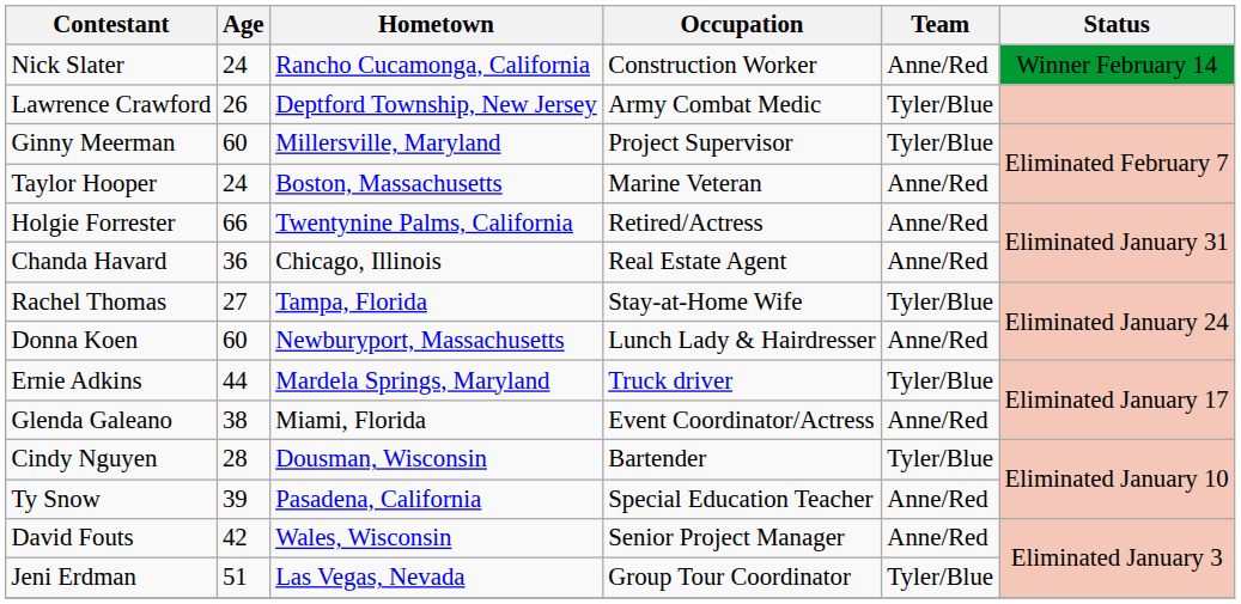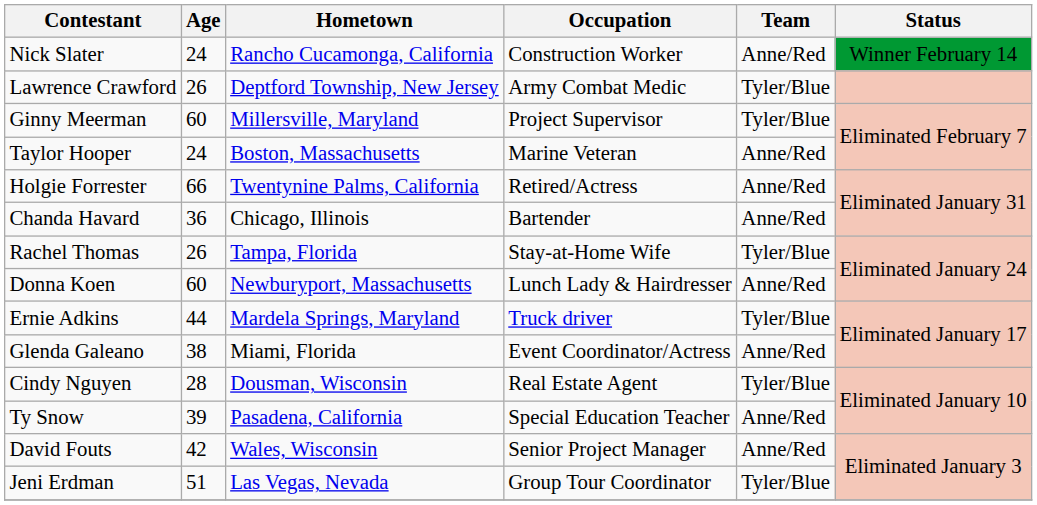 <table class="wikitable"  style="border-collapse:collapse;">
 <tr>
 <th>Contestant</th>
 <th>Age</th>
 <th>Hometown</th>
 <th>Occupation</th>
 <th>Team</th>
 <th>Status</th>
 </tr>
 <tr>
 <td>Nick Slater</td>
 <td>24</td>
 <td><a href='#'>Rancho Cucamonga, California</a></td>
 <td>Construction Worker</td>
 <td>Anne/Red</td>
 <td style="background:#093; text-align:center;"><span>Winner February 14</span></td>
 </tr>
 <tr>
 <td>Lawrence Crawford</td>
 <td>26</td>
 <td><a href='#'>Deptford Township, New Jersey</a></td>
 <td>Army Combat Medic</td>
 <td>Tyler/Blue</td>
 <td style="background:#f4c7b8; text-align:center;"></td>
 </tr>
 <tr>
 <td>Ginny Meerman</td>
 <td>60</td>
 <td><a href='#'>Millersville, Maryland</a></td>
 <td>Project Supervisor</td>
 <td>Tyler/Blue</td>
 <td rowspan=2 style="background:#f4c7b8; text-align:center;">Eliminated February 7</td>
 </tr>
 <tr>
 <td>Taylor Hooper</td>
 <td>24</td>
 <td><a href='#'>Boston, Massachusetts</a></td>
 <td>Marine Veteran</td>
 <td>Anne/Red</td>
 </tr>
 <tr>
 <td>Holgie Forrester</td>
 <td>66</td>
 <td><a href='#'>Twentynine Palms, California</a></td>
 <td>Retired/Actress</td>
 <td>Anne/Red</td>
 <td rowspan=2 style="background:#f4c7b8; text-align:center;">Eliminated January 31</td>
 </tr>
 <tr>
 <td>Chanda Havard</td>
 <td>36</td>
 <td>Chicago, Illinois</td>
-<td>Real Estate Agent</td>
+<td>Bartender</td>
 <td>Anne/Red</td>
 </tr>
 <tr>
 <td>Rachel Thomas</td>
-<td>27</td>
+<td>26</td>
 <td><a href='#'>Tampa, Florida</a></td>
 <td>Stay-at-Home Wife</td>
 <td>Tyler/Blue</td>
 <td rowspan=2 style="background:#f4c7b8; text-align:center;">Eliminated January 24</td>
 </tr>
 <tr>
 <td>Donna Koen</td>
 <td>60</td>
 <td><a href='#'>Newburyport, Massachusetts</a></td>
 <td>Lunch Lady & Hairdresser</td>
 <td>Anne/Red</td>
 </tr>
 <tr>
 <td>Ernie Adkins</td>
 <td>44</td>
 <td><a href='#'>Mardela Springs, Maryland</a></td>
 <td><a href='#'>Truck driver</a></td>
 <td>Tyler/Blue</td>
 <td rowspan=2 style="background:#f4c7b8; text-align:center;">Eliminated January 17</td>
 </tr>
 <tr>
 <td>Glenda Galeano</td>
 <td>38</td>
 <td>Miami, Florida</td>
 <td>Event Coordinator/Actress</td>
 <td>Anne/Red</td>
 </tr>
 <tr>
 <td>Cindy Nguyen</td>
 <td>28</td>
 <td><a href='#'>Dousman, Wisconsin</a></td>
-<td>Bartender</td>
+<td>Real Estate Agent</td>
 <td>Tyler/Blue</td>
 <td rowspan=2 style="background:#f4c7b8; text-align:center;">Eliminated January 10</td>
 </tr>
 <tr>
 <td>Ty Snow</td>
 <td>39</td>
 <td><a href='#'>Pasadena, California</a></td>
 <td>Special Education Teacher</td>
 <td>Anne/Red</td>
 </tr>
 <tr>
 <td>David Fouts</td>
 <td>42</td>
 <td><a href='#'>Wales, Wisconsin</a></td>
 <td>Senior Project Manager</td>
 <td>Anne/Red</td>
 <td rowspan=2 style="background:#f4c7b8; text-align:center;">Eliminated January 3</td>
 </tr>
 <tr>
 <td>Jeni Erdman</td>
 <td>51</td>
 <td><a href='#'>Las Vegas, Nevada</a></td>
 <td>Group Tour Coordinator</td>
 <td>Tyler/Blue</td>
 </tr>
 <tr>
 </tr>
 </table>
